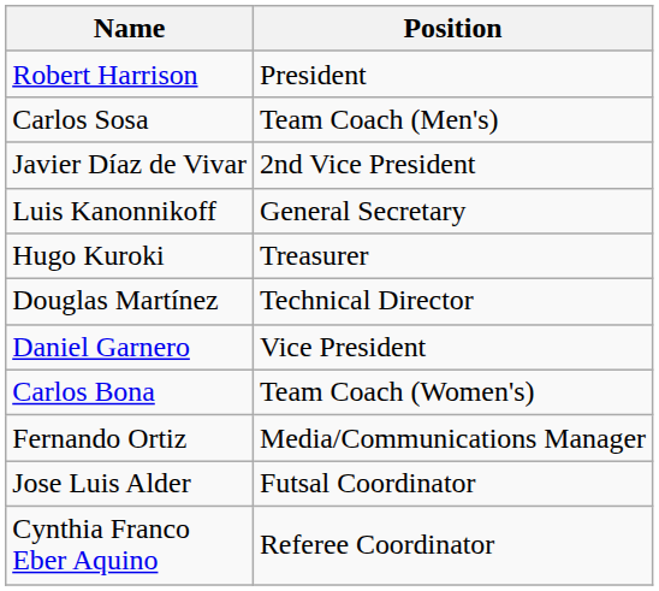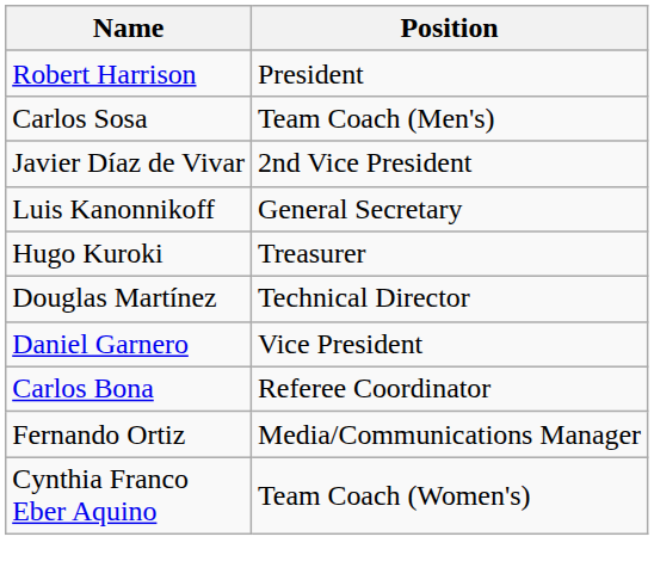 <table class="wikitable">
 <tr>
 <th>Name</th>
 <th>Position</th>
 </tr>
 <tr>
 <td> <a href='#'>Robert Harrison</a></td>
 <td>President</td>
 </tr>
 <tr>
 <td> Carlos Sosa</td>
 <td>Team Coach (Men's)</td>
 </tr>
 <tr>
 <td> Javier Díaz de Vivar</td>
 <td>2nd Vice President</td>
 </tr>
 <tr>
 <td> Luis Kanonnikoff</td>
 <td>General Secretary</td>
 </tr>
 <tr>
 <td> Hugo Kuroki</td>
 <td>Treasurer</td>
 </tr>
 <tr>
 <td> Douglas Martínez</td>
 <td>Technical Director</td>
 </tr>
 <tr>
 <td> <a href='#'>Daniel Garnero</a></td>
 <td>Vice President</td>
 </tr>
 <tr>
 <td> <a href='#'>Carlos Bona</a></td>
-<td>Team Coach (Women's)</td>
+<td>Referee Coordinator</td>
 </tr>
 <tr>
 <td> Fernando Ortiz</td>
 <td>Media/Communications Manager</td>
 </tr>
 <tr>
-<td> Jose Luis Alder</td>
-<td>Futsal Coordinator</td>
-</tr>
-<tr>
 <td> Cynthia Franco<br> <a href='#'>Eber Aquino</a></td>
-<td>Referee Coordinator</td>
+<td>Team Coach (Women's)</td>
 </tr>
 </table>
